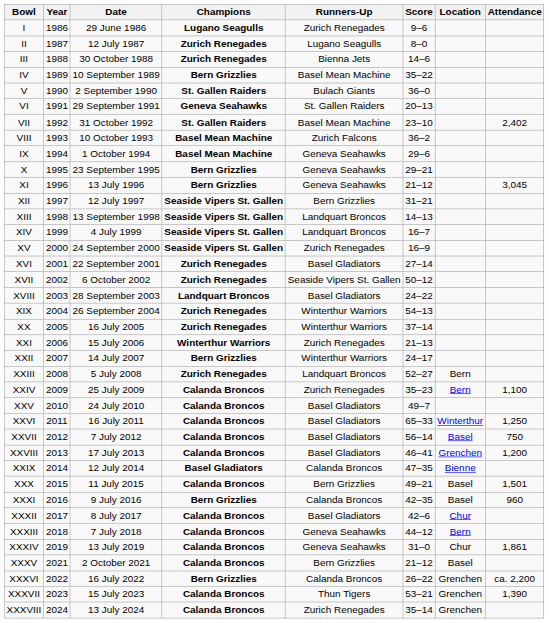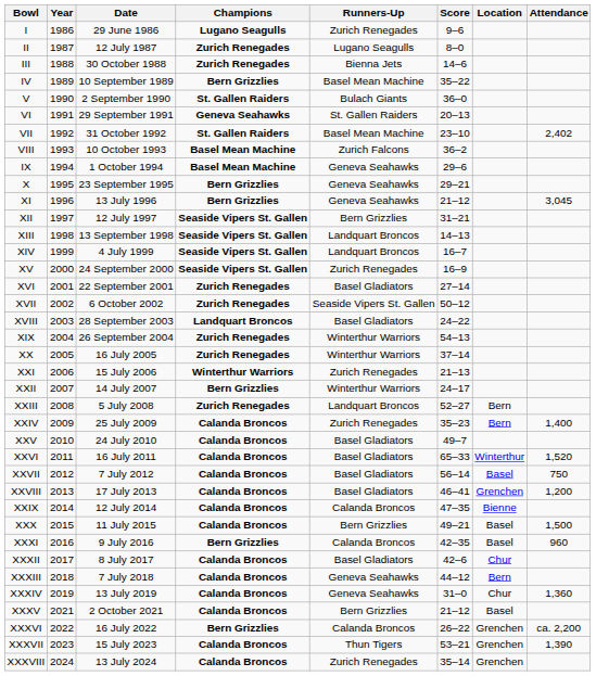 <table class="wikitable sortable" style="text-align:center;">
 <tr>
 <th class="unsortable">Bowl</th>
 <th>Year</th>
 <th class="unsortable">Date</th>
 <th>Champions</th>
 <th>Runners-Up</th>
 <th>Score</th>
 <th>Location</th>
 <th>Attendance</th>
 </tr>
 <tr>
 <td>I</td>
 <td>1986</td>
 <td>29 June 1986</td>
 <td><strong>Lugano Seagulls</strong></td>
 <td>Zurich Renegades</td>
 <td>9–6</td>
 <td></td>
 <td></td>
 </tr>
 <tr>
 <td>II</td>
 <td>1987</td>
 <td>12 July 1987</td>
 <td><strong>Zurich Renegades</strong></td>
 <td>Lugano Seagulls</td>
 <td>8–0</td>
 <td></td>
 <td></td>
 </tr>
 <tr>
 <td>III</td>
 <td>1988</td>
 <td>30 October 1988</td>
 <td><strong>Zurich Renegades</strong></td>
 <td>Bienna Jets</td>
 <td>14–6</td>
 <td></td>
 <td></td>
 </tr>
 <tr>
 <td>IV</td>
 <td>1989</td>
 <td>10 September 1989</td>
 <td><strong>Bern Grizzlies</strong></td>
 <td>Basel Mean Machine</td>
 <td>35–22</td>
 <td></td>
 <td></td>
 </tr>
 <tr>
 <td>V</td>
 <td>1990</td>
 <td>2 September 1990</td>
 <td><strong>St. Gallen Raiders</strong></td>
 <td>Bulach Giants</td>
 <td>36–0</td>
 <td></td>
 <td></td>
 </tr>
 <tr>
 <td>VI</td>
 <td>1991</td>
 <td>29 September 1991</td>
 <td><strong>Geneva Seahawks</strong></td>
 <td>St. Gallen Raiders</td>
 <td>20–13</td>
 <td></td>
 <td></td>
 </tr>
 <tr>
 <td>VII</td>
 <td>1992</td>
 <td>31 October 1992</td>
 <td><strong>St. Gallen Raiders</strong></td>
 <td>Basel Mean Machine</td>
 <td>23–10</td>
 <td></td>
 <td>2,402</td>
 </tr>
 <tr>
 <td>VIII</td>
 <td>1993</td>
 <td>10 October 1993</td>
 <td><strong>Basel Mean Machine</strong></td>
 <td>Zurich Falcons</td>
 <td>36–2</td>
 <td></td>
 <td></td>
 </tr>
 <tr>
 <td>IX</td>
 <td>1994</td>
 <td>1 October 1994</td>
 <td><strong>Basel Mean Machine</strong></td>
 <td>Geneva Seahawks</td>
 <td>29–6</td>
 <td></td>
 <td></td>
 </tr>
 <tr>
 <td>X</td>
 <td>1995</td>
 <td>23 September 1995</td>
 <td><strong>Bern Grizzlies</strong></td>
 <td>Geneva Seahawks</td>
 <td>29–21</td>
 <td></td>
 <td></td>
 </tr>
 <tr>
 <td>XI</td>
 <td>1996</td>
 <td>13 July 1996</td>
 <td><strong>Bern Grizzlies</strong></td>
 <td>Geneva Seahawks</td>
 <td>21–12</td>
 <td></td>
 <td>3,045</td>
 </tr>
 <tr>
 <td>XII</td>
 <td>1997</td>
 <td>12 July 1997</td>
 <td><strong>Seaside Vipers St. Gallen</strong></td>
 <td>Bern Grizzlies</td>
 <td>31–21</td>
 <td></td>
 <td></td>
 </tr>
 <tr>
 <td>XIII</td>
 <td>1998</td>
 <td>13 September 1998</td>
 <td><strong>Seaside Vipers St. Gallen</strong></td>
 <td>Landquart Broncos</td>
 <td>14–13</td>
 <td></td>
 <td></td>
 </tr>
 <tr>
 <td>XIV</td>
 <td>1999</td>
 <td>4 July 1999</td>
 <td><strong>Seaside Vipers St. Gallen</strong></td>
 <td>Landquart Broncos</td>
 <td>16–7</td>
 <td></td>
 <td></td>
 </tr>
 <tr>
 <td>XV</td>
 <td>2000</td>
 <td>24 September 2000</td>
 <td><strong>Seaside Vipers St. Gallen</strong></td>
 <td>Zurich Renegades</td>
 <td>16–9</td>
 <td></td>
 <td></td>
 </tr>
 <tr>
 <td>XVI</td>
 <td>2001</td>
 <td>22 September 2001</td>
 <td><strong>Zurich Renegades</strong></td>
 <td>Basel Gladiators</td>
 <td>27–14</td>
 <td></td>
 <td></td>
 </tr>
 <tr>
 <td>XVII</td>
 <td>2002</td>
 <td>6 October 2002</td>
 <td><strong>Zurich Renegades</strong></td>
 <td>Seaside Vipers St. Gallen</td>
 <td>50–12</td>
 <td></td>
 <td></td>
 </tr>
 <tr>
 <td>XVIII</td>
 <td>2003</td>
 <td>28 September 2003</td>
 <td><strong>Landquart Broncos</strong></td>
 <td>Basel Gladiators</td>
 <td>24–22</td>
 <td></td>
 <td></td>
 </tr>
 <tr>
 <td>XIX</td>
 <td>2004</td>
 <td>26 September 2004</td>
 <td><strong>Zurich Renegades</strong></td>
 <td>Winterthur Warriors</td>
 <td>54–13</td>
 <td></td>
 <td></td>
 </tr>
 <tr>
 <td>XX</td>
 <td>2005</td>
 <td>16 July 2005</td>
 <td><strong>Zurich Renegades</strong></td>
 <td>Winterthur Warriors</td>
 <td>37–14</td>
 <td></td>
 <td></td>
 </tr>
 <tr>
 <td>XXI</td>
 <td>2006</td>
 <td>15 July 2006</td>
 <td><strong>Winterthur Warriors</strong></td>
 <td>Zurich Renegades</td>
 <td>21–13</td>
 <td></td>
 <td></td>
 </tr>
 <tr>
 <td>XXII</td>
 <td>2007</td>
 <td>14 July 2007</td>
 <td><strong>Bern Grizzlies</strong></td>
 <td>Winterthur Warriors</td>
 <td>24–17</td>
 <td></td>
 <td></td>
 </tr>
 <tr>
 <td>XXIII</td>
 <td>2008</td>
 <td>5 July 2008</td>
 <td><strong>Zurich Renegades</strong></td>
 <td>Landquart Broncos</td>
 <td>52–27</td>
 <td>Bern</td>
 <td></td>
 </tr>
 <tr>
 <td>XXIV</td>
 <td>2009</td>
 <td>25 July 2009</td>
 <td><strong>Calanda Broncos</strong></td>
 <td>Zurich Renegades</td>
 <td>35–23</td>
 <td><a href='#'>Bern</a></td>
-<td>1,100</td>
+<td>1,400</td>
 </tr>
 <tr>
 <td>XXV</td>
 <td>2010</td>
 <td>24 July 2010</td>
 <td><strong>Calanda Broncos</strong></td>
 <td>Basel Gladiators</td>
 <td>49–7</td>
 <td></td>
 <td></td>
 </tr>
 <tr>
 <td>XXVI</td>
 <td>2011</td>
 <td>16 July 2011</td>
 <td><strong>Calanda Broncos</strong></td>
 <td>Basel Gladiators</td>
 <td>65–33</td>
 <td><a href='#'>Winterthur</a></td>
-<td>1,250</td>
+<td>1,520</td>
 </tr>
 <tr>
 <td>XXVII</td>
 <td>2012</td>
 <td>7 July 2012</td>
 <td><strong>Calanda Broncos</strong></td>
 <td>Basel Gladiators</td>
 <td>56–14</td>
 <td><a href='#'>Basel</a></td>
 <td>750</td>
 </tr>
 <tr>
 <td>XXVIII</td>
 <td>2013</td>
 <td>17 July 2013</td>
 <td><strong>Calanda Broncos</strong></td>
 <td>Basel Gladiators</td>
 <td>46–41</td>
 <td><a href='#'>Grenchen</a></td>
 <td>1,200</td>
 </tr>
 <tr>
 <td>XXIX</td>
 <td>2014</td>
 <td>12 July 2014</td>
-<td><strong>Basel Gladiators</strong></td>
+<td><strong>Calanda Broncos</strong></td>
 <td>Calanda Broncos</td>
 <td>47–35</td>
 <td><a href='#'>Bienne</a></td>
 <td></td>
 </tr>
 <tr>
 <td>XXX</td>
 <td>2015</td>
 <td>11 July 2015</td>
 <td><strong>Calanda Broncos</strong></td>
 <td>Bern Grizzlies</td>
 <td>49–21</td>
 <td>Basel</td>
-<td>1,501</td>
+<td>1,500</td>
 </tr>
 <tr>
 <td>XXXI</td>
 <td>2016</td>
 <td>9 July 2016</td>
 <td><strong>Bern Grizzlies</strong></td>
 <td>Calanda Broncos</td>
 <td>42–35</td>
 <td>Basel</td>
 <td>960</td>
 </tr>
 <tr>
 <td>XXXII</td>
 <td>2017</td>
 <td>8 July 2017</td>
 <td><strong>Calanda Broncos</strong></td>
 <td>Basel Gladiators</td>
 <td>42–6</td>
 <td><a href='#'>Chur</a></td>
 <td></td>
 </tr>
 <tr>
 <td>XXXIII</td>
 <td>2018</td>
 <td>7 July 2018</td>
 <td><strong>Calanda Broncos</strong></td>
 <td>Geneva Seahawks</td>
 <td>44–12</td>
 <td><a href='#'>Bern</a></td>
 <td></td>
 </tr>
 <tr>
 <td>XXXIV</td>
 <td>2019</td>
 <td>13 July 2019</td>
 <td><strong>Calanda Broncos</strong></td>
 <td>Geneva Seahawks</td>
 <td>31–0</td>
 <td>Chur</td>
-<td>1,861</td>
+<td>1,360</td>
 </tr>
 <tr>
 <td>XXXV</td>
 <td>2021</td>
 <td>2 October 2021</td>
 <td><strong>Calanda Broncos</strong></td>
 <td>Bern Grizzlies</td>
 <td>21–12</td>
 <td>Basel</td>
 <td></td>
 </tr>
 <tr>
 <td>XXXVI</td>
 <td>2022</td>
 <td>16 July 2022</td>
 <td><strong>Bern Grizzlies</strong></td>
 <td>Calanda Broncos</td>
 <td>26–22</td>
 <td>Grenchen</td>
 <td>ca. 2,200</td>
 </tr>
 <tr>
 <td>XXXVII</td>
 <td>2023</td>
 <td>15 July 2023</td>
 <td><strong>Calanda Broncos</strong></td>
 <td>Thun Tigers</td>
 <td>53–21</td>
 <td>Grenchen</td>
 <td>1,390</td>
 </tr>
 <tr>
 <td>XXXVIII</td>
 <td>2024</td>
 <td>13 July 2024</td>
 <td><strong>Calanda Broncos</strong></td>
 <td>Zurich Renegades</td>
 <td>35–14</td>
 <td>Grenchen</td>
 </tr>
 </table>
